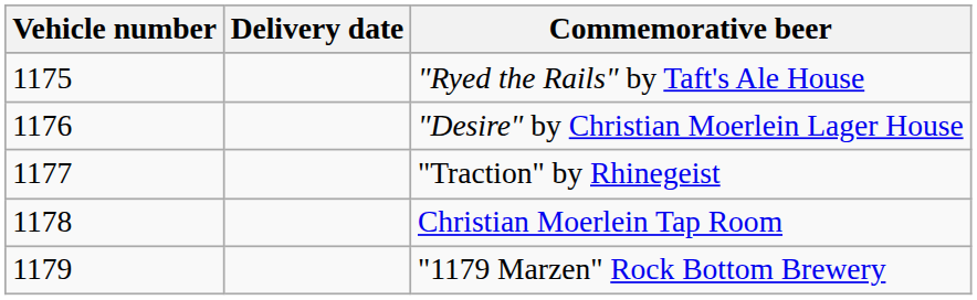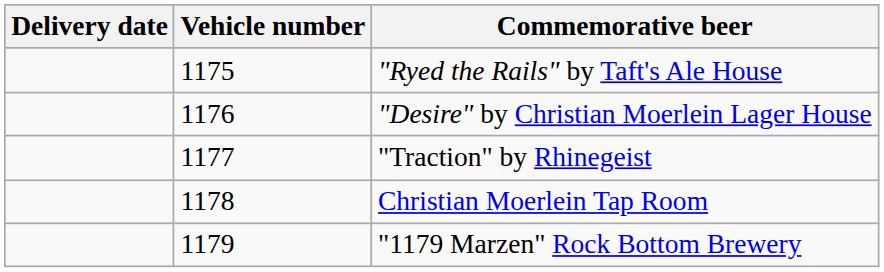 <table class="wikitable">
 <tr>
+<th>Delivery date</th>
 <th>Vehicle number</th>
-<th>Delivery date</th>
 <th>Commemorative beer</th>
 </tr>
 <tr>
+<td></td>
 <td>1175</td>
-<td></td>
 <td><em>"Ryed the Rails"</em> by <a href='#'>Taft's Ale House</a></td>
 </tr>
 <tr>
+<td></td>
 <td>1176</td>
-<td></td>
 <td><em>"Desire"</em> by <a href='#'>Christian Moerlein Lager House</a></td>
 </tr>
 <tr>
+<td></td>
 <td>1177</td>
-<td></td>
 <td>"Traction" by <a href='#'>Rhinegeist</a></td>
 </tr>
 <tr>
+<td></td>
 <td>1178</td>
-<td></td>
 <td><a href='#'>Christian Moerlein Tap Room</a></td>
 </tr>
 <tr>
+<td></td>
 <td>1179</td>
-<td></td>
 <td>"1179 Marzen" <a href='#'>Rock Bottom Brewery</a></td>
 </tr>
 </table>
